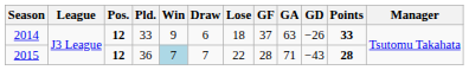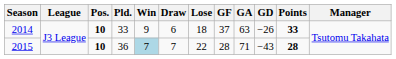 <table class="wikitable" style="text-align:center; ">
 <tr>
 <th>Season</th>
 <th>League</th>
 <th>Pos.</th>
 <th>Pld.</th>
 <th>Win</th>
 <th>Draw</th>
 <th>Lose</th>
 <th>GF</th>
 <th>GA</th>
 <th>GD</th>
 <th>Points</th>
 <th>Manager</th>
 </tr>
 <tr>
 <td><a href='#'>2014</a></td>
 <td rowspan="2"><a href='#'>J3 League</a></td>
-<td><strong>12</strong></td>
+<td><strong>10</strong></td>
 <td>33</td>
 <td>9</td>
 <td>6</td>
 <td>18</td>
 <td>37</td>
 <td>63</td>
 <td>−26</td>
 <td><strong>33</strong></td>
 <td rowspan="2"><a href='#'>Tsutomu Takahata</a></td>
 </tr>
 <tr>
 <td><a href='#'>2015</a></td>
-<td><strong>12</strong></td>
+<td><strong>10</strong></td>
 <td>36</td>
 <td style="background: lightblue;">7</td>
 <td>7</td>
 <td>22</td>
 <td>28</td>
 <td>71</td>
 <td>−43</td>
 <td><strong>28</strong></td>
 </tr>
 </table>
